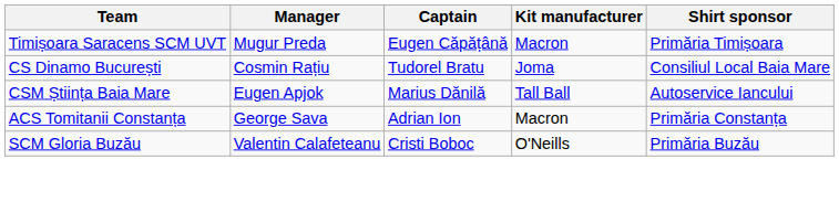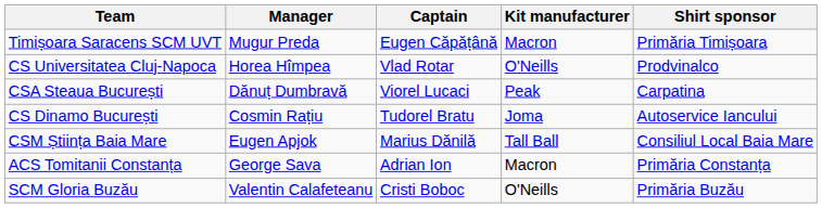 <table class="wikitable sortable">
 <tr>
 <th>Team</th>
 <th>Manager</th>
 <th>Captain</th>
 <th>Kit manufacturer</th>
 <th>Shirt sponsor</th>
 </tr>
 <tr>
 <td><a href='#'>Timișoara Saracens SCM UVT</a></td>
 <td> <a href='#'>Mugur Preda</a></td>
 <td> <a href='#'>Eugen Căpățână</a></td>
 <td> <a href='#'>Macron</a></td>
 <td><a href='#'>Primăria Timișoara</a></td>
 </tr>
 <tr>
+<td><a href='#'>CS Universitatea Cluj-Napoca</a></td>
+<td> <a href='#'>Horea Hîmpea</a></td>
+<td> <a href='#'>Vlad Rotar</a></td>
+<td> <a href='#'>O'Neills</a></td>
+<td><a href='#'>Prodvinalco</a></td>
+</tr>
+<tr>
+<td><a href='#'>CSA Steaua București</a></td>
+<td> <a href='#'>Dănuț Dumbravă</a></td>
+<td> <a href='#'>Viorel Lucaci</a></td>
+<td> <a href='#'>Peak</a></td>
+<td><a href='#'>Carpatina</a></td>
+</tr>
+<tr>
 <td><a href='#'>CS Dinamo București</a></td>
 <td> <a href='#'>Cosmin Rațiu</a></td>
 <td> <a href='#'>Tudorel Bratu</a></td>
 <td> <a href='#'>Joma</a></td>
-<td><a href='#'>Consiliul Local Baia Mare</a></td>
+<td><a href='#'>Autoservice Iancului</a></td>
 </tr>
 <tr>
 <td><a href='#'>CSM Știința Baia Mare</a></td>
 <td> <a href='#'>Eugen Apjok</a></td>
 <td> <a href='#'>Marius Dănilă</a></td>
 <td> <a href='#'>Tall Ball</a></td>
-<td><a href='#'>Autoservice Iancului</a></td>
+<td><a href='#'>Consiliul Local Baia Mare</a></td>
 </tr>
 <tr>
 <td><a href='#'>ACS Tomitanii Constanța</a></td>
 <td> <a href='#'>George Sava</a></td>
 <td> <a href='#'>Adrian Ion</a></td>
 <td> Macron</td>
 <td><a href='#'>Primăria Constanța</a></td>
 </tr>
 <tr>
 <td><a href='#'>SCM Gloria Buzău</a></td>
 <td> <a href='#'>Valentin Calafeteanu</a></td>
 <td> <a href='#'>Cristi Boboc</a></td>
 <td> O'Neills</td>
 <td><a href='#'>Primăria Buzău</a></td>
 </tr>
 </table>
